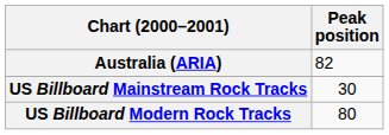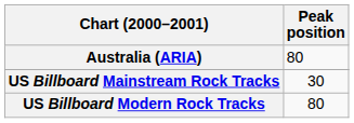 <table class="wikitable sortable plainrowheaders">
 <tr>
 <th scope="col">Chart (2000–2001)</th>
 <th scope="col">Peak<br>position</th>
 </tr>
 <tr>
 <th scope="row">Australia (<a href='#'>ARIA</a>)</th>
-<td>82</td>
+<td>80</td>
 </tr>
 <tr>
 </tr>
 <tr>
 </tr>
 <tr>
 </tr>
 <tr>
 </tr>
 <tr>
 </tr>
 <tr>
 </tr>
 <tr>
 <th scope="row">US <em>Billboard</em> <a href='#'>Mainstream Rock Tracks</a></th>
 <td align="center">30</td>
 </tr>
 <tr>
 <th scope="row">US <em>Billboard</em> <a href='#'>Modern Rock Tracks</a></th>
 <td align="center">80</td>
 </tr>
 </table>
